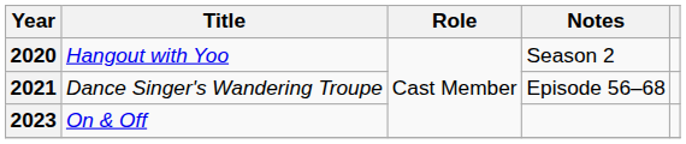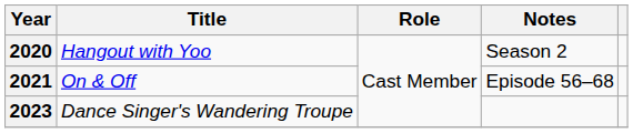 <table class="wikitable plainrowheaders sortable">
 <tr>
 <th scope="col">Year</th>
 <th scope="col">Title</th>
 <th scope="col">Role</th>
 <th scope="col" class="unsortable">Notes</th>
 <th scope="col" class="unsortable"></th>
 </tr>
 <tr>
 <th scope="row">2020</th>
 <td><em><a href='#'>Hangout with Yoo</a></em></td>
 <td rowspan="3">Cast Member</td>
 <td>Season 2</td>
 <td></td>
 </tr>
 <tr>
 <th scope="row">2021</th>
-<td><em>Dance Singer's Wandering Troupe</em></td>
+<td><em><a href='#'>On & Off</a></em></td>
 <td>Episode 56–68</td>
 <td style="text-align:center"></td>
 </tr>
 <tr>
 <th scope="row">2023</th>
-<td><em><a href='#'>On & Off</a></em></td>
+<td><em>Dance Singer's Wandering Troupe</em></td>
 <td></td>
 <td style="text-align:center"></td>
 </tr>
 <tr>
 </tr>
 </table>
